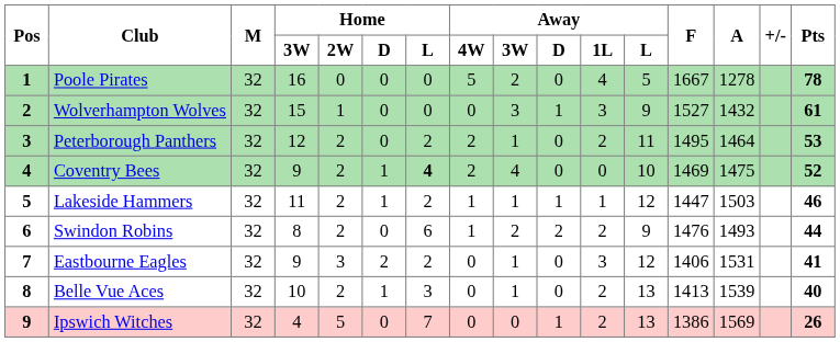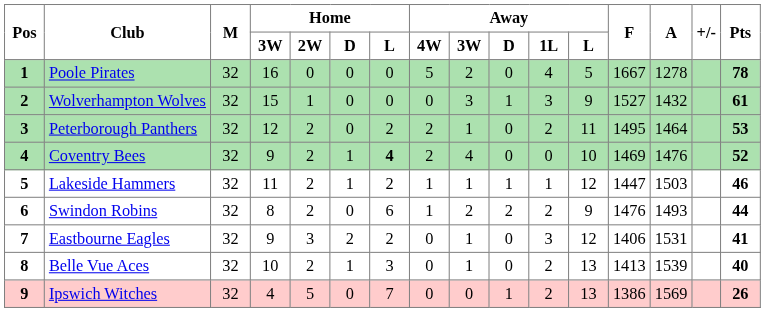 <table class="toccolours" border="1" cellpadding="4" cellspacing="0" style="border-collapse: collapse; margin:0;">
 <tr>
 <th width=30 rowspan=2>Pos</th>
 <th rowspan=2>Club</th>
 <th rowspan=2 width=30>M</th>
 <th colspan=4>Home</th>
 <th colspan=5>Away</th>
 <th rowspan=2 width=30>F</th>
 <th width=30 rowspan=2>A</th>
 <th rowspan=2>+/-</th>
 <th width=30 rowspan=2>Pts</th>
 </tr>
 <tr>
 <th width=30>3W</th>
 <th width=30>2W</th>
 <th width=30>D</th>
 <th width=30>L</th>
 <th width=30>4W</th>
 <th width=30>3W</th>
 <th width=30>D</th>
 <th width=30>1L</th>
 <th width=30>L</th>
 </tr>
 <tr align=center | style="background:#ACE1AF">
 <th>1</th>
 <td align=left><a href='#'>Poole Pirates</a></td>
 <td>32</td>
 <td>16</td>
 <td>0</td>
 <td>0</td>
 <td>0</td>
 <td>5</td>
 <td>2</td>
 <td>0</td>
 <td>4</td>
 <td>5</td>
 <td>1667</td>
 <td>1278</td>
 <td></td>
 <td><strong>78</strong></td>
 </tr>
 <tr align=center | style="background:#ACE1AF">
 <th>2</th>
 <td align=left><a href='#'>Wolverhampton Wolves</a></td>
 <td>32</td>
 <td>15</td>
 <td>1</td>
 <td>0</td>
 <td>0</td>
 <td>0</td>
 <td>3</td>
 <td>1</td>
 <td>3</td>
 <td>9</td>
 <td>1527</td>
 <td>1432</td>
 <td></td>
 <td><strong>61</strong></td>
 </tr>
 <tr align=center | style="background:#ACE1AF">
 <th>3</th>
 <td align=left><a href='#'>Peterborough Panthers</a></td>
 <td>32</td>
 <td>12</td>
 <td>2</td>
 <td>0</td>
 <td>2</td>
 <td>2</td>
 <td>1</td>
 <td>0</td>
 <td>2</td>
 <td>11</td>
 <td>1495</td>
 <td>1464</td>
 <td></td>
 <td><strong>53</strong></td>
 </tr>
 <tr align=center | style="background:#ACE1AF">
 <th>4</th>
 <td align=left><a href='#'>Coventry Bees</a></td>
 <td>32</td>
 <td>9</td>
 <td>2</td>
 <td>1</td>
 <td><strong>4</strong></td>
 <td>2</td>
 <td>4</td>
 <td>0</td>
 <td>0</td>
 <td>10</td>
 <td>1469</td>
-<td>1475</td>
+<td>1476</td>
 <td></td>
 <td><strong>52</strong></td>
 </tr>
 <tr align=center>
 <th>5</th>
 <td align=left><a href='#'>Lakeside Hammers</a></td>
 <td>32</td>
 <td>11</td>
 <td>2</td>
 <td>1</td>
 <td>2</td>
 <td>1</td>
 <td>1</td>
 <td>1</td>
 <td>1</td>
 <td>12</td>
 <td>1447</td>
 <td>1503</td>
 <td></td>
 <td><strong>46</strong></td>
 </tr>
 <tr align=center>
 <th>6</th>
 <td align=left><a href='#'>Swindon Robins</a></td>
 <td>32</td>
 <td>8</td>
 <td>2</td>
 <td>0</td>
 <td>6</td>
 <td>1</td>
 <td>2</td>
 <td>2</td>
 <td>2</td>
 <td>9</td>
 <td>1476</td>
 <td>1493</td>
 <td></td>
 <td><strong>44</strong></td>
 </tr>
 <tr align=center>
 <th>7</th>
 <td align=left><a href='#'>Eastbourne Eagles</a></td>
 <td>32</td>
 <td>9</td>
 <td>3</td>
 <td>2</td>
 <td>2</td>
 <td>0</td>
 <td>1</td>
 <td>0</td>
 <td>3</td>
 <td>12</td>
 <td>1406</td>
 <td>1531</td>
 <td></td>
 <td><strong>41</strong></td>
 </tr>
 <tr align=center |>
 <th>8</th>
 <td align=left><a href='#'>Belle Vue Aces</a></td>
 <td>32</td>
 <td>10</td>
 <td>2</td>
 <td>1</td>
 <td>3</td>
 <td>0</td>
 <td>1</td>
 <td>0</td>
 <td>2</td>
 <td>13</td>
 <td>1413</td>
 <td>1539</td>
 <td></td>
 <td><strong>40</strong></td>
 </tr>
 <tr align=center | style="background:#FFCCCC">
 <th>9</th>
 <td align=left><a href='#'>Ipswich Witches</a></td>
 <td>32</td>
 <td>4</td>
 <td>5</td>
 <td>0</td>
 <td>7</td>
 <td>0</td>
 <td>0</td>
 <td>1</td>
 <td>2</td>
 <td>13</td>
 <td>1386</td>
 <td>1569</td>
 <td></td>
 <td><strong>26</strong></td>
 </tr>
 </table>
